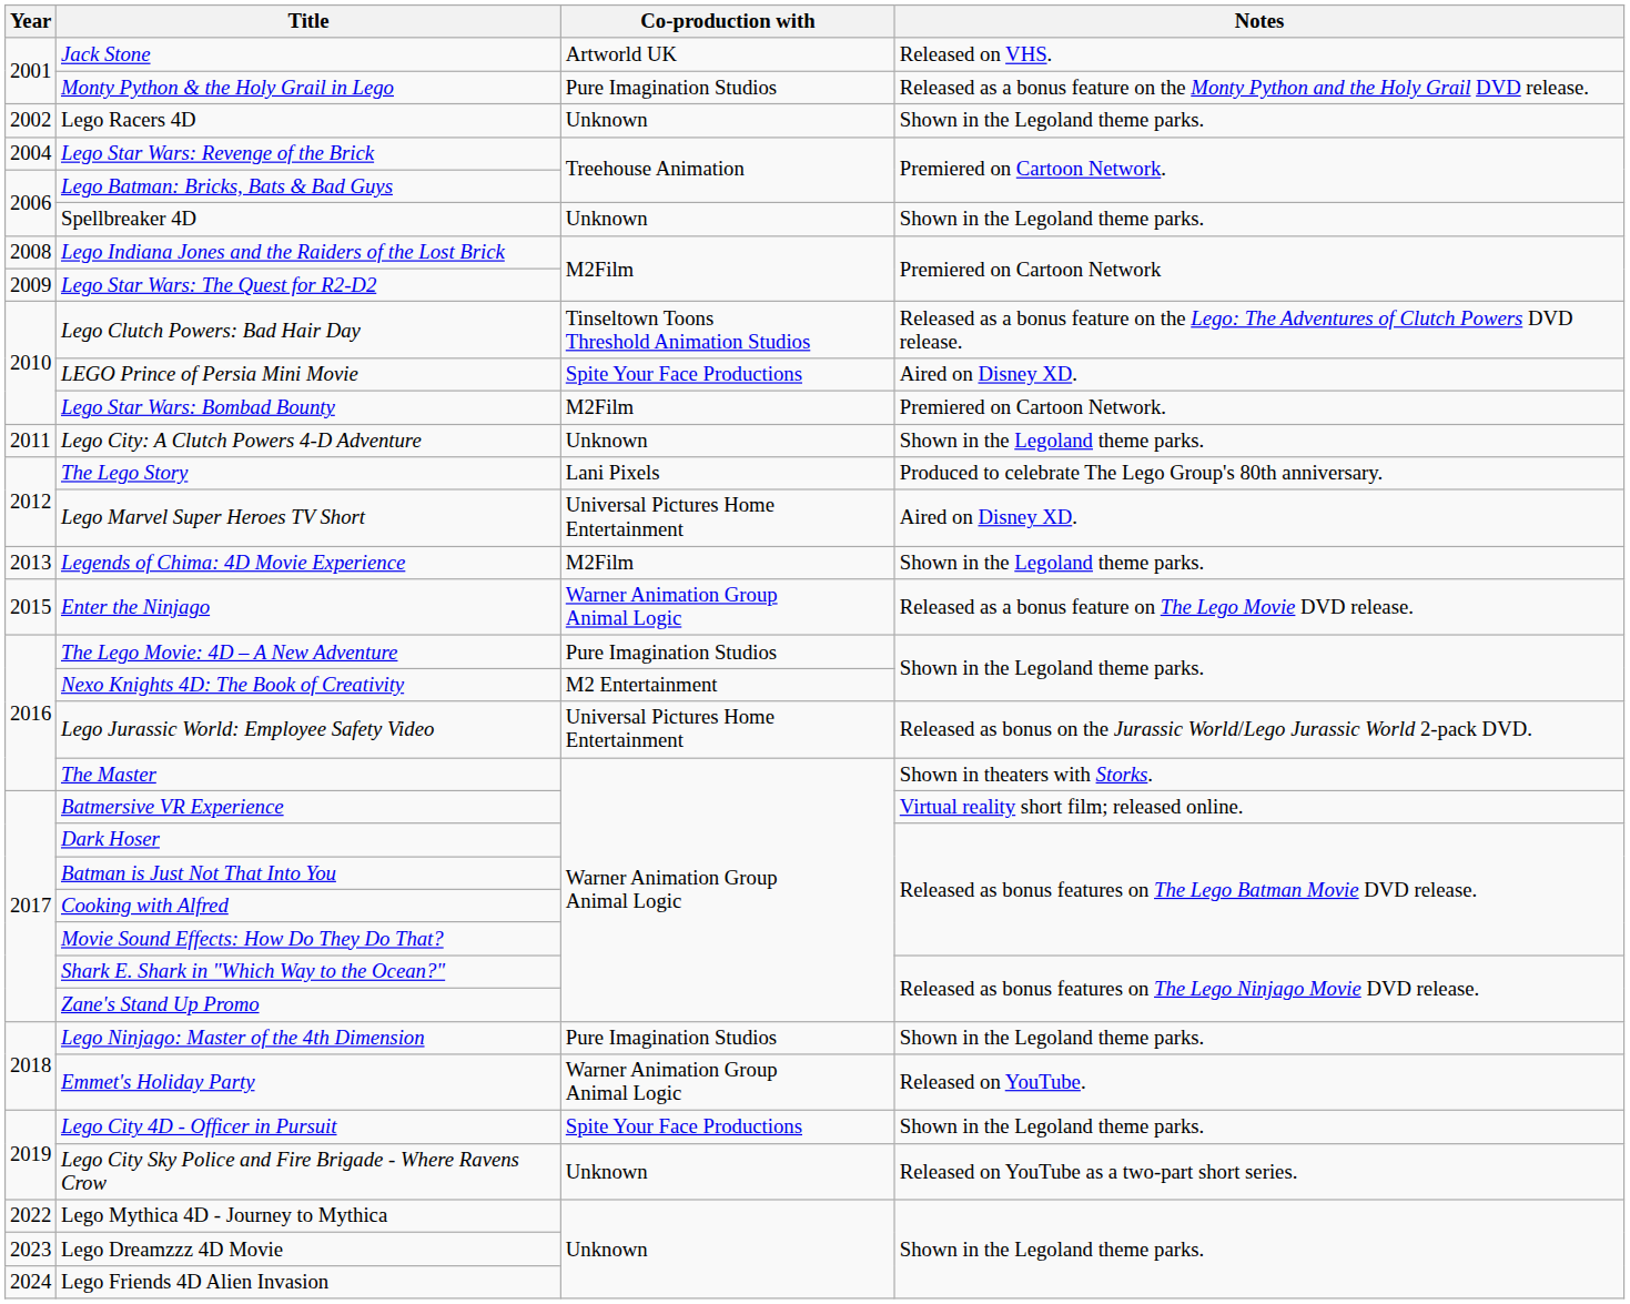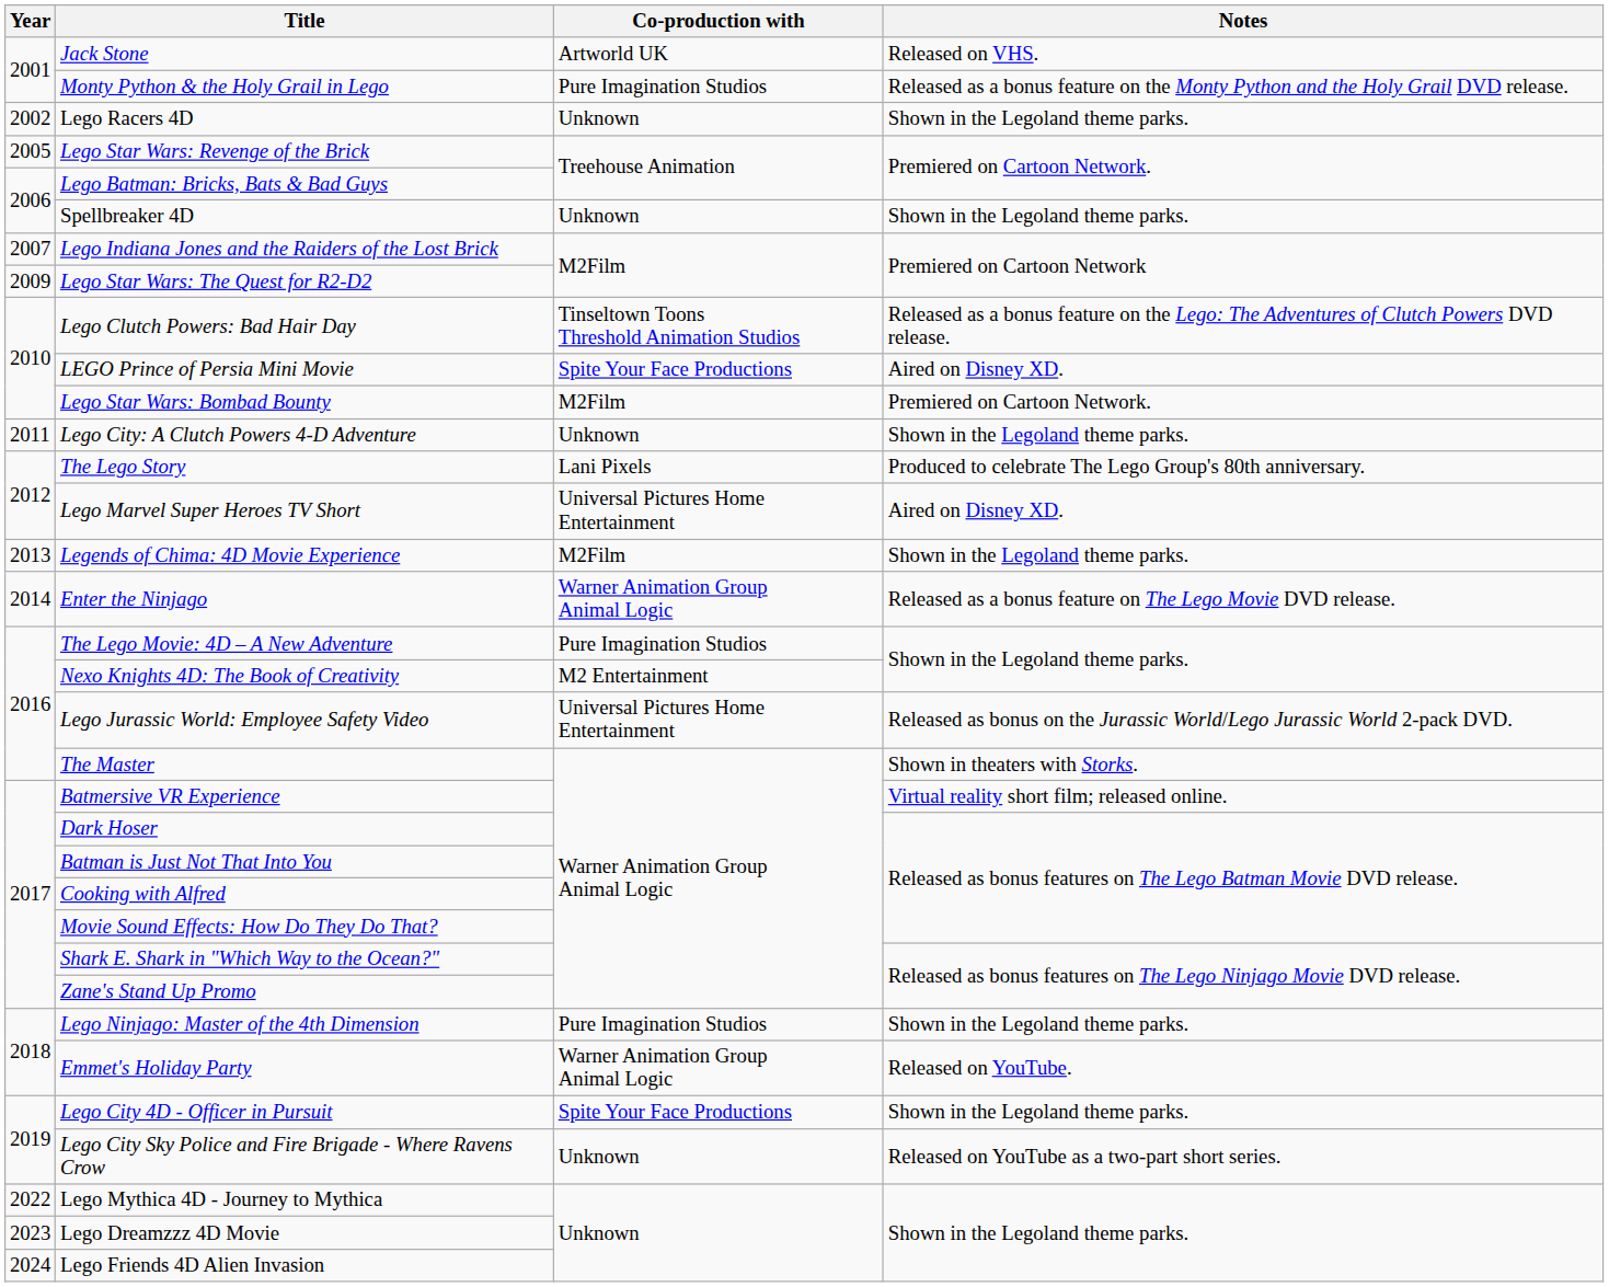 <table class="wikitable">
 <tr>
 <th>Year</th>
 <th>Title</th>
 <th>Co-production with</th>
 <th>Notes</th>
 </tr>
 <tr>
 <td rowspan="2">2001</td>
 <td><em><a href='#'>Jack Stone</a></em></td>
 <td>Artworld UK</td>
 <td>Released on <a href='#'>VHS</a>.</td>
 </tr>
 <tr>
 <td><em><a href='#'>Monty Python & the Holy Grail in Lego</a></em></td>
 <td>Pure Imagination Studios</td>
 <td>Released as a bonus feature on the <em><a href='#'>Monty Python and the Holy Grail</a></em> <a href='#'>DVD</a> release.</td>
 </tr>
 <tr>
 <td>2002</td>
 <td>Lego Racers 4D</td>
 <td>Unknown</td>
 <td>Shown in the Legoland theme parks.</td>
 </tr>
 <tr>
-<td>2004</td>
+<td>2005</td>
 <td><em><a href='#'>Lego Star Wars: Revenge of the Brick</a></em></td>
 <td rowspan="2">Treehouse Animation</td>
 <td rowspan="2">Premiered on <a href='#'>Cartoon Network</a>.</td>
 </tr>
 <tr>
 <td rowspan="2">2006</td>
 <td><em><a href='#'>Lego Batman: Bricks, Bats & Bad Guys</a></em></td>
 </tr>
 <tr>
 <td>Spellbreaker 4D</td>
 <td>Unknown</td>
 <td>Shown in the Legoland theme parks.</td>
 </tr>
 <tr>
-<td>2008</td>
+<td>2007</td>
 <td><em><a href='#'>Lego Indiana Jones and the Raiders of the Lost Brick</a></em></td>
 <td rowspan="2">M2Film</td>
 <td rowspan="2">Premiered on Cartoon Network</td>
 </tr>
 <tr>
 <td>2009</td>
 <td><em><a href='#'>Lego Star Wars: The Quest for R2-D2</a></em></td>
 </tr>
 <tr>
 <td rowspan="3">2010</td>
 <td><em>Lego Clutch Powers: Bad Hair Day</em></td>
 <td>Tinseltown Toons<br><a href='#'>Threshold Animation Studios</a></td>
 <td>Released as a bonus feature on the <em><a href='#'>Lego: The Adventures of Clutch Powers</a></em> DVD release.</td>
 </tr>
 <tr>
 <td><em>LEGO Prince of Persia Mini Movie</em></td>
 <td><a href='#'>Spite Your Face Productions</a></td>
 <td>Aired on <a href='#'>Disney XD</a>.</td>
 </tr>
 <tr>
 <td><em><a href='#'>Lego Star Wars: Bombad Bounty</a></em></td>
 <td>M2Film</td>
 <td>Premiered on Cartoon Network.</td>
 </tr>
 <tr>
 <td>2011</td>
 <td><em>Lego City: A Clutch Powers 4-D Adventure</em></td>
 <td>Unknown</td>
 <td>Shown in the <a href='#'>Legoland</a> theme parks.</td>
 </tr>
 <tr>
 <td rowspan="2">2012</td>
 <td><em><a href='#'>The Lego Story</a></em></td>
 <td>Lani Pixels</td>
 <td>Produced to celebrate The Lego Group's 80th anniversary.</td>
 </tr>
 <tr>
 <td><em>Lego Marvel Super Heroes TV Short</em></td>
 <td>Universal Pictures Home Entertainment</td>
 <td>Aired on <a href='#'>Disney XD</a>.</td>
 </tr>
 <tr>
 <td>2013</td>
 <td><em><a href='#'>Legends of Chima: 4D Movie Experience</a></em></td>
 <td>M2Film</td>
 <td>Shown in the <a href='#'>Legoland</a> theme parks.</td>
 </tr>
 <tr>
-<td>2015</td>
+<td>2014</td>
 <td><em><a href='#'>Enter the Ninjago</a></em></td>
 <td><a href='#'>Warner Animation Group</a><br><a href='#'>Animal Logic</a></td>
 <td>Released as a bonus feature on <em><a href='#'>The Lego Movie</a></em> DVD release.</td>
 </tr>
 <tr>
 <td rowspan="4">2016</td>
 <td><em><a href='#'>The Lego Movie: 4D – A New Adventure</a></em></td>
 <td>Pure Imagination Studios</td>
 <td rowspan="2">Shown in the Legoland theme parks.</td>
 </tr>
 <tr>
 <td><em><a href='#'>Nexo Knights 4D: The Book of Creativity</a></em></td>
 <td>M2 Entertainment</td>
 </tr>
 <tr>
 <td><em>Lego Jurassic World: Employee Safety Video</em></td>
 <td>Universal Pictures Home Entertainment</td>
 <td>Released as bonus on the <em>Jurassic World</em>/<em>Lego Jurassic World</em> 2-pack DVD.</td>
 </tr>
 <tr>
 <td><em><a href='#'>The Master</a></em></td>
 <td rowspan="8">Warner Animation Group<br>Animal Logic</td>
 <td>Shown in theaters with <em><a href='#'>Storks</a></em>.</td>
 </tr>
 <tr>
 <td rowspan="7">2017</td>
 <td><em><a href='#'>Batmersive VR Experience</a></em></td>
 <td><a href='#'>Virtual reality</a> short film; released online.</td>
 </tr>
 <tr>
 <td><em><a href='#'>Dark Hoser</a></em></td>
 <td rowspan="4">Released as bonus features on <em><a href='#'>The Lego Batman Movie</a></em> DVD release.</td>
 </tr>
 <tr>
 <td><em><a href='#'>Batman is Just Not That Into You</a></em></td>
 </tr>
 <tr>
 <td><em><a href='#'>Cooking with Alfred</a></em></td>
 </tr>
 <tr>
 <td><em><a href='#'>Movie Sound Effects: How Do They Do That?</a></em></td>
 </tr>
 <tr>
 <td><em><a href='#'>Shark E. Shark in "Which Way to the Ocean?"</a></em></td>
 <td rowspan="2">Released as bonus features on <em><a href='#'>The Lego Ninjago Movie</a></em> DVD release.</td>
 </tr>
 <tr>
 <td><em><a href='#'>Zane's Stand Up Promo</a></em></td>
 </tr>
 <tr>
 <td rowspan="2">2018</td>
 <td><em><a href='#'>Lego Ninjago: Master of the 4th Dimension</a></em></td>
 <td>Pure Imagination Studios</td>
 <td>Shown in the Legoland theme parks.</td>
 </tr>
 <tr>
 <td><em><a href='#'>Emmet's Holiday Party</a></em></td>
 <td>Warner Animation Group<br>Animal Logic</td>
 <td>Released on <a href='#'>YouTube</a>.</td>
 </tr>
 <tr>
 <td rowspan="2">2019</td>
 <td><em><a href='#'>Lego City 4D - Officer in Pursuit</a></em></td>
 <td><a href='#'>Spite Your Face Productions</a></td>
 <td>Shown in the Legoland theme parks.</td>
 </tr>
 <tr>
 <td><em>Lego City Sky Police and Fire Brigade - Where Ravens Crow</em></td>
 <td>Unknown</td>
 <td>Released on YouTube as a two-part short series.</td>
 </tr>
 <tr>
 <td>2022</td>
 <td>Lego Mythica 4D - Journey to Mythica</td>
 <td rowspan="3">Unknown</td>
 <td rowspan="3">Shown in the Legoland theme parks.</td>
 </tr>
 <tr>
 <td>2023</td>
 <td>Lego Dreamzzz 4D Movie</td>
 </tr>
 <tr>
 <td>2024</td>
 <td>Lego Friends 4D Alien Invasion</td>
 </tr>
 </table>
